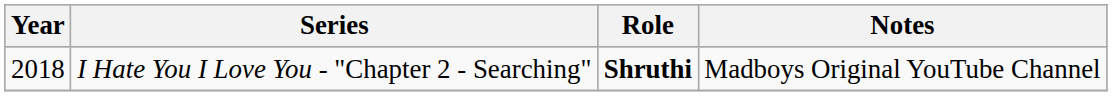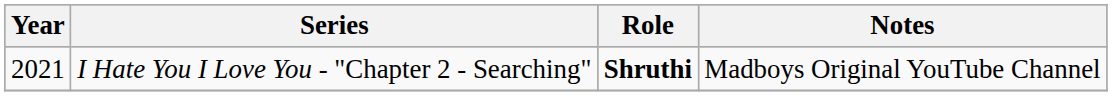 <table class="wikitable sortable">
 <tr>
 <th>Year</th>
 <th>Series</th>
 <th>Role</th>
 <th>Notes</th>
 </tr>
 <tr>
-<td>2018</td>
+<td>2021</td>
 <td><em>I Hate You I Love You</em> - "Chapter 2 - Searching"</td>
 <td><strong>Shruthi</strong></td>
 <td>Madboys Original YouTube Channel</td>
 </tr>
 <tr>
 </tr>
 </table>
